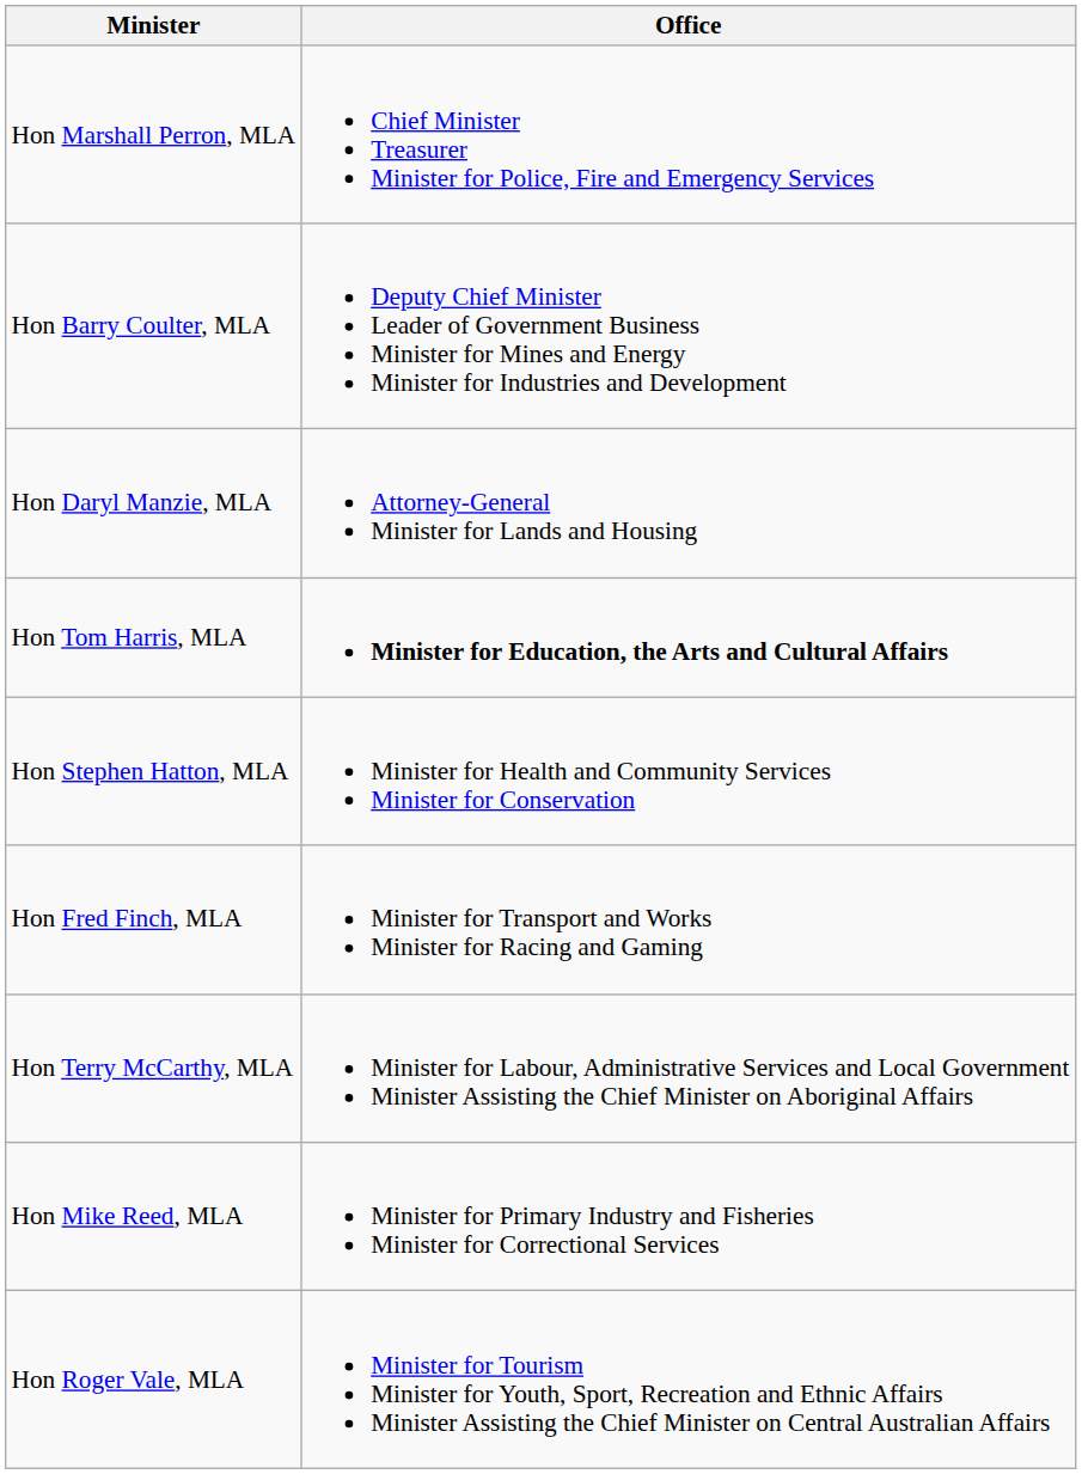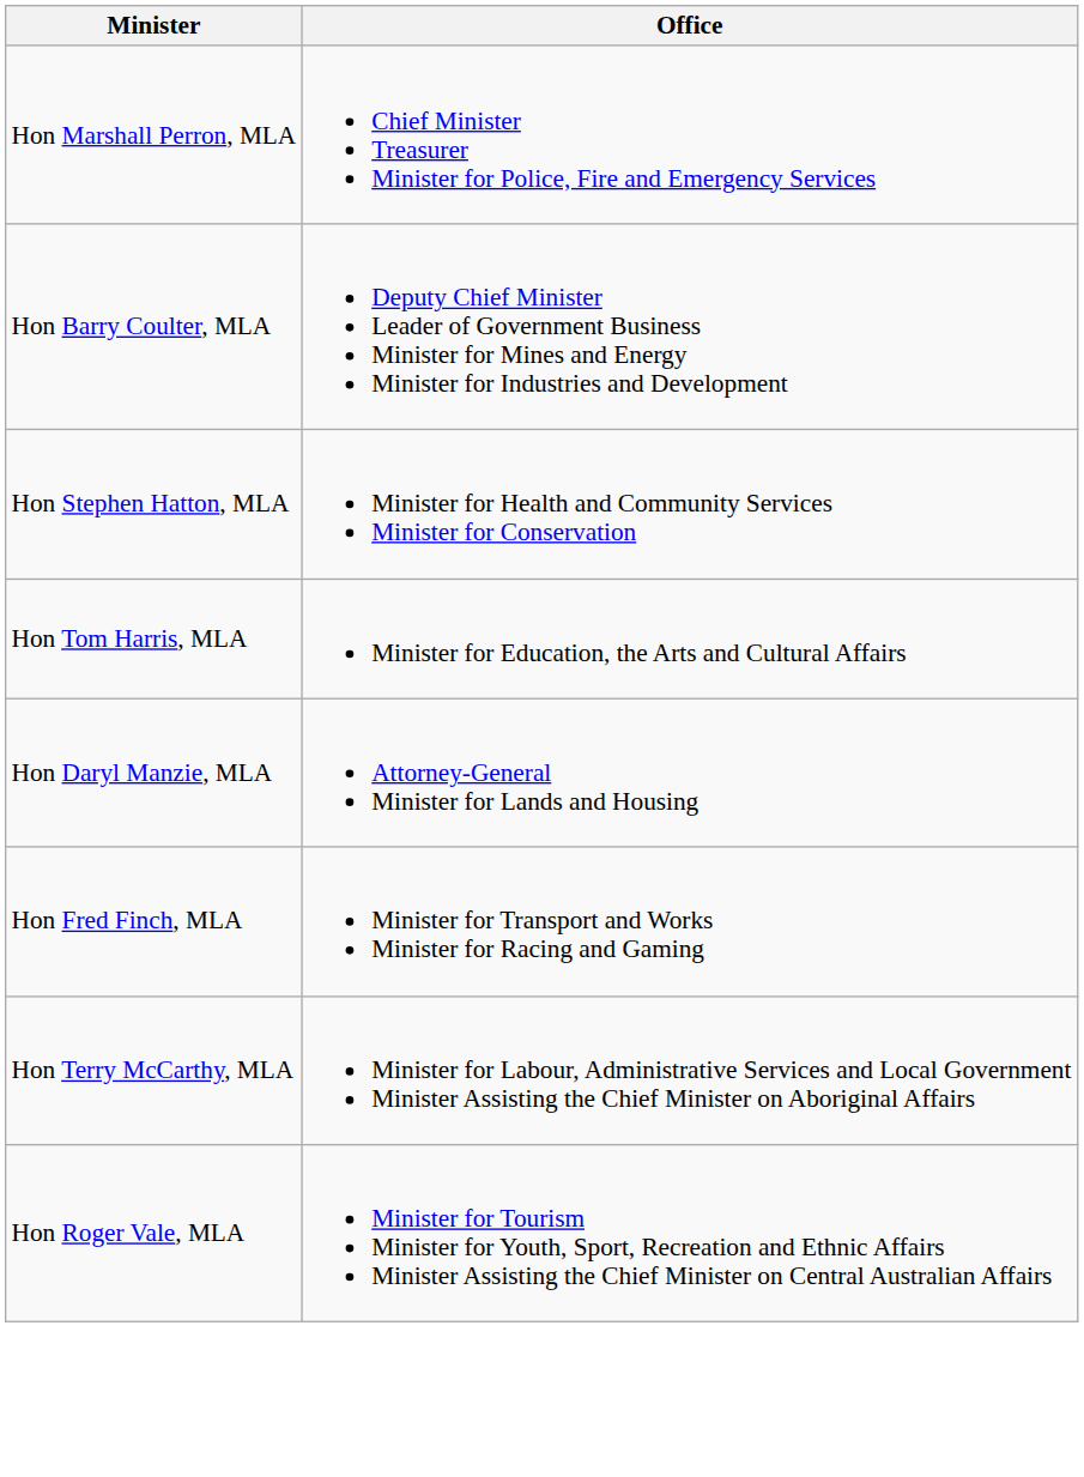 <table class="wikitable">
 <tr>
 <th>Minister</th>
 <th>Office</th>
 </tr>
 <tr>
 <td>Hon <a href='#'>Marshall Perron</a>, MLA</td>
 <td><br><ul><li><a href='#'>Chief Minister</a></li><li><a href='#'>Treasurer</a></li><li><a href='#'>Minister for Police, Fire and Emergency Services</a></li></ul></td>
 </tr>
 <tr>
 <td>Hon <a href='#'>Barry Coulter</a>, MLA</td>
 <td><br><ul><li><a href='#'>Deputy Chief Minister</a></li><li>Leader of Government Business</li><li>Minister for Mines and Energy</li><li>Minister for Industries and Development</li></ul></td>
 </tr>
 <tr>
-<td>Hon <a href='#'>Daryl Manzie</a>, MLA</td>
-<td><br><ul><li><a href='#'>Attorney-General</a></li><li>Minister for Lands and Housing</li></ul></td>
+<td>Hon <a href='#'>Stephen Hatton</a>, MLA</td>
+<td><br><ul><li>Minister for Health and Community Services</li><li><a href='#'>Minister for Conservation</a></li></ul></td>
 </tr>
 <tr>
 <td>Hon <a href='#'>Tom Harris</a>, MLA</td>
-<td><strong><br><ul><li>Minister for Education, the Arts and Cultural Affairs</li></ul></strong></td>
+<td><br><ul><li>Minister for Education, the Arts and Cultural Affairs</li></ul></td>
 </tr>
 <tr>
-<td>Hon <a href='#'>Stephen Hatton</a>, MLA</td>
-<td><br><ul><li>Minister for Health and Community Services</li><li><a href='#'>Minister for Conservation</a></li></ul></td>
+<td>Hon <a href='#'>Daryl Manzie</a>, MLA</td>
+<td><br><ul><li><a href='#'>Attorney-General</a></li><li>Minister for Lands and Housing</li></ul></td>
 </tr>
 <tr>
 <td>Hon <a href='#'>Fred Finch</a>, MLA</td>
 <td><br><ul><li>Minister for Transport and Works</li><li>Minister for Racing and Gaming</li></ul></td>
 </tr>
 <tr>
 <td>Hon <a href='#'>Terry McCarthy</a>, MLA</td>
 <td><br><ul><li>Minister for Labour, Administrative Services and Local Government</li><li>Minister Assisting the Chief Minister on Aboriginal Affairs</li></ul></td>
 </tr>
 <tr>
-<td>Hon <a href='#'>Mike Reed</a>, MLA</td>
-<td><br><ul><li>Minister for Primary Industry and Fisheries</li><li>Minister for Correctional Services</li></ul></td>
-</tr>
-<tr>
 <td>Hon <a href='#'>Roger Vale</a>, MLA</td>
 <td><br><ul><li><a href='#'>Minister for Tourism</a></li><li>Minister for Youth, Sport, Recreation and Ethnic Affairs</li><li>Minister Assisting the Chief Minister on Central Australian Affairs</li></ul></td>
 </tr>
 </table>
